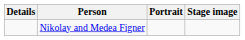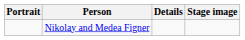 <table class="wikitable">
 <tr>
+<th>Portrait</th>
+<th>Person</th>
 <th>Details</th>
-<th>Person</th>
-<th>Portrait</th>
 <th>Stage image</th>
 </tr>
 <tr>
+<td align=center></td>
+<td><a href='#'>Nikolay and Medea Figner</a></td>
 <td></td>
-<td><a href='#'>Nikolay and Medea Figner</a></td>
-<td align=center></td>
 <td align=center></td>
 </tr>
 </table>
